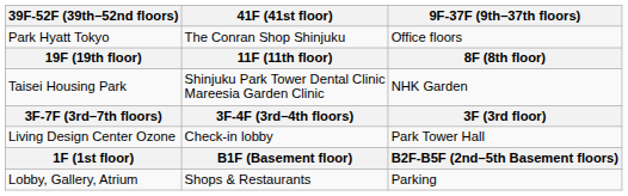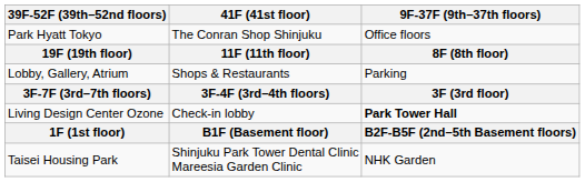 <table class="wikitable" border="1">
 <tr>
 <th>39F-52F (39th–52nd floors) </th>
 <th>41F (41st floor) </th>
 <th>9F-37F (9th–37th floors) </th>
 </tr>
 <tr>
 <td>Park Hyatt Tokyo</td>
 <td>The Conran Shop Shinjuku</td>
 <td>Office floors</td>
 </tr>
 <tr>
 <th>19F (19th floor) </th>
 <th>11F (11th floor) </th>
 <th>8F (8th floor) </th>
 </tr>
 <tr>
-<td>Taisei Housing Park</td>
-<td>Shinjuku Park Tower Dental Clinic<br> Mareesia Garden Clinic</td>
-<td>NHK Garden</td>
+<td>Lobby, Gallery, Atrium</td>
+<td>Shops & Restaurants</td>
+<td>Parking</td>
 </tr>
 <tr>
 <th>3F-7F (3rd–7th floors) </th>
 <th>3F-4F (3rd–4th floors) </th>
 <th>3F (3rd floor) </th>
 </tr>
 <tr>
 <td>Living Design Center Ozone</td>
 <td>Check-in lobby</td>
-<td>Park Tower Hall</td>
+<td><strong>Park Tower Hall</strong></td>
 </tr>
 <tr>
 <th>1F (1st floor) </th>
 <th>B1F (Basement floor) </th>
 <th>B2F-B5F (2nd–5th Basement floors) </th>
 </tr>
 <tr>
-<td>Lobby, Gallery, Atrium</td>
-<td>Shops & Restaurants</td>
-<td>Parking</td>
+<td>Taisei Housing Park</td>
+<td>Shinjuku Park Tower Dental Clinic<br> Mareesia Garden Clinic</td>
+<td>NHK Garden</td>
 </tr>
 </table>
